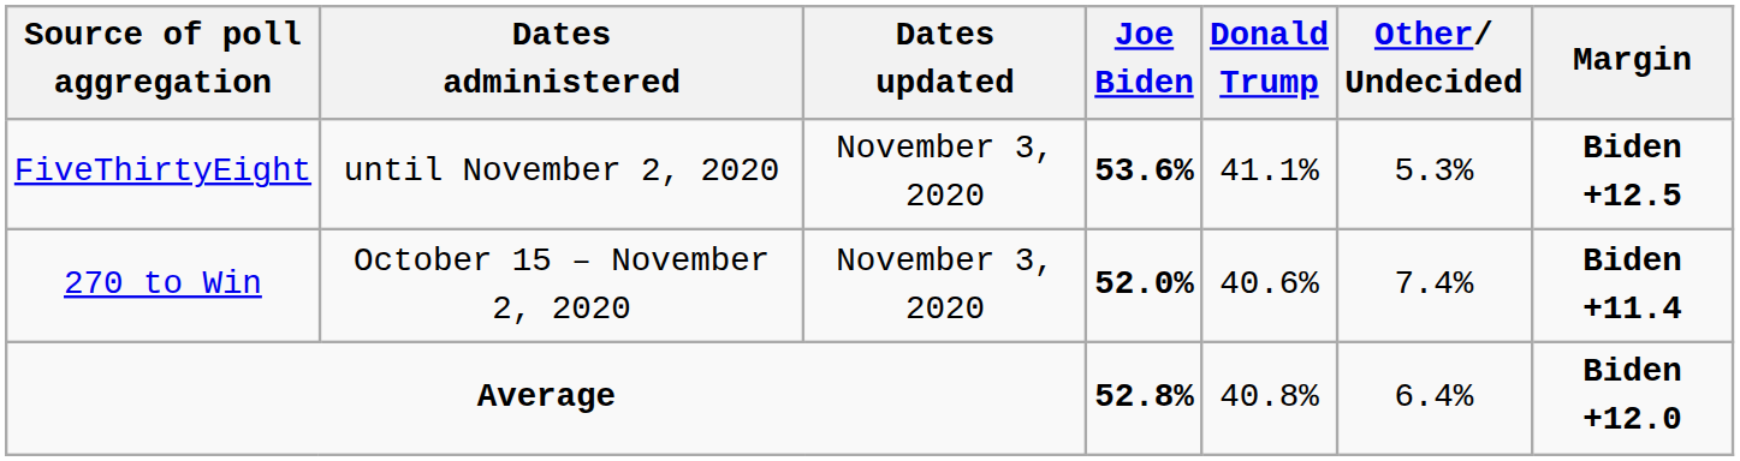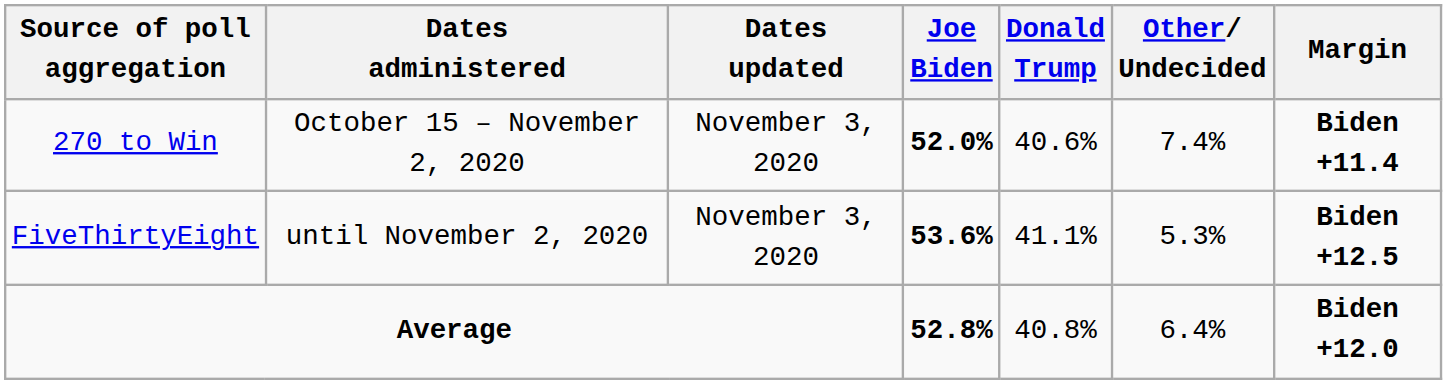 <table class="wikitable sortable" style="text-align:center;font-size:90%;line-height:17px">
 <tr>
 <th>Source of poll<br>aggregation</th>
 <th>Dates<br> administered</th>
 <th>Dates<br> updated</th>
 <th class="unsortable"><a href='#'>Joe<br>Biden</a><br><small></small></th>
 <th class="unsortable"><a href='#'>Donald<br>Trump</a><br><small></small></th>
 <th class="unsortable"><a href='#'>Other</a>/<br>Undecided<br></th>
 <th>Margin</th>
 </tr>
 <tr>
+<td><a href='#'>270 to Win</a></td>
+<td>October 15 – November 2, 2020</td>
+<td>November 3, 2020</td>
+<td><strong>52.0%</strong></td>
+<td>40.6%</td>
+<td>7.4%</td>
+<td><strong>Biden +11.4</strong><br></td>
+</tr>
+<tr>
 <td><a href='#'>FiveThirtyEight</a></td>
 <td>until November 2, 2020</td>
 <td>November 3, 2020</td>
 <td><strong>53.6%</strong></td>
 <td>41.1%</td>
 <td>5.3%</td>
 <td><strong>Biden +12.5</strong></td>
 </tr>
 <tr>
-<td><a href='#'>270 to Win</a></td>
-<td>October 15 – November 2, 2020</td>
-<td>November 3, 2020</td>
-<td><strong>52.0%</strong></td>
-<td>40.6%</td>
-<td>7.4%</td>
-<td><strong>Biden +11.4</strong><br></td>
-</tr>
-<tr>
 <td colspan="3"><strong>Average</strong></td>
 <td><strong>52.8%</strong></td>
 <td>40.8%</td>
 <td>6.4%</td>
 <td><strong>Biden +12.0</strong></td>
 </tr>
 </table>
